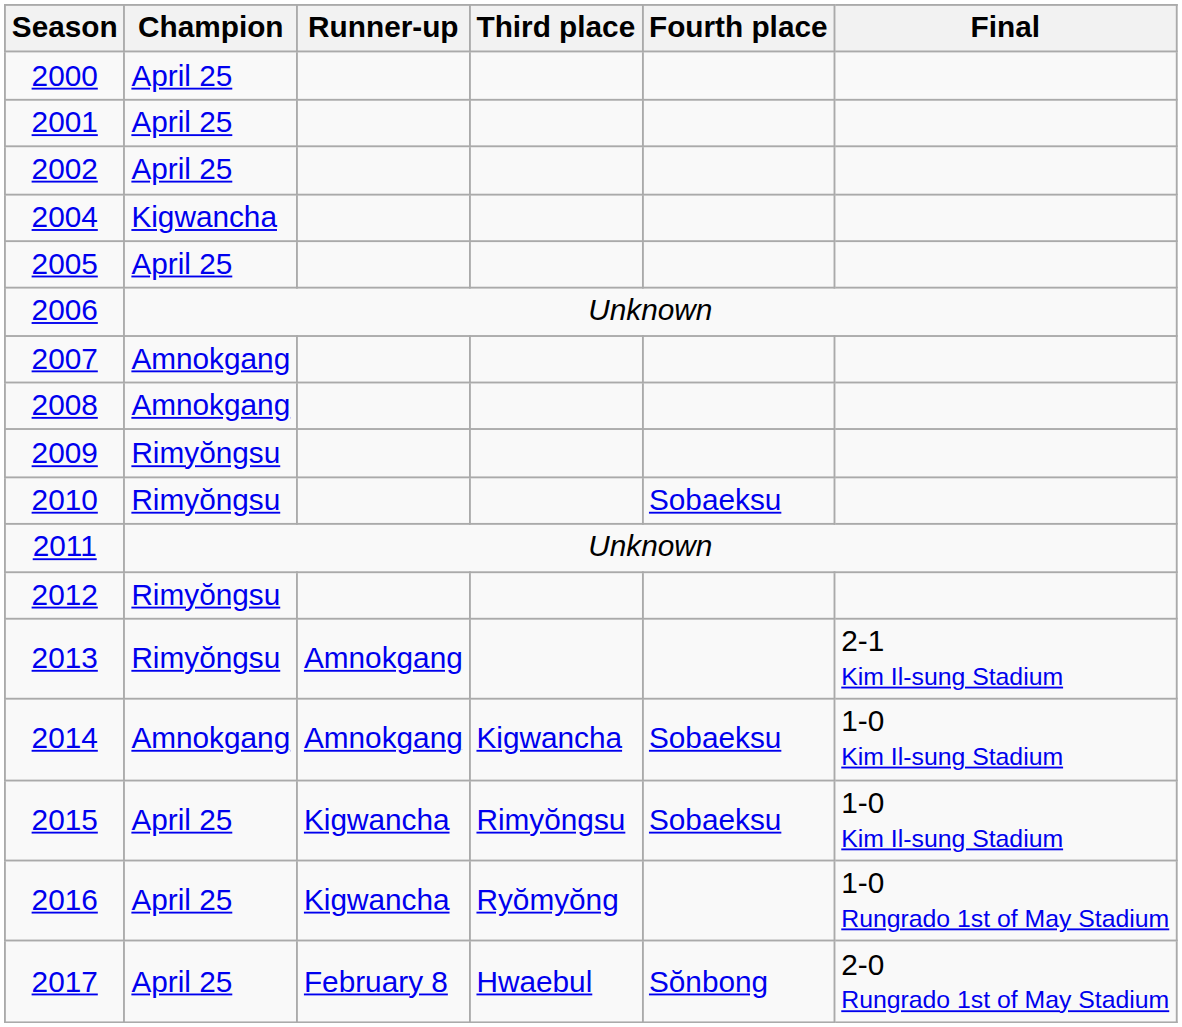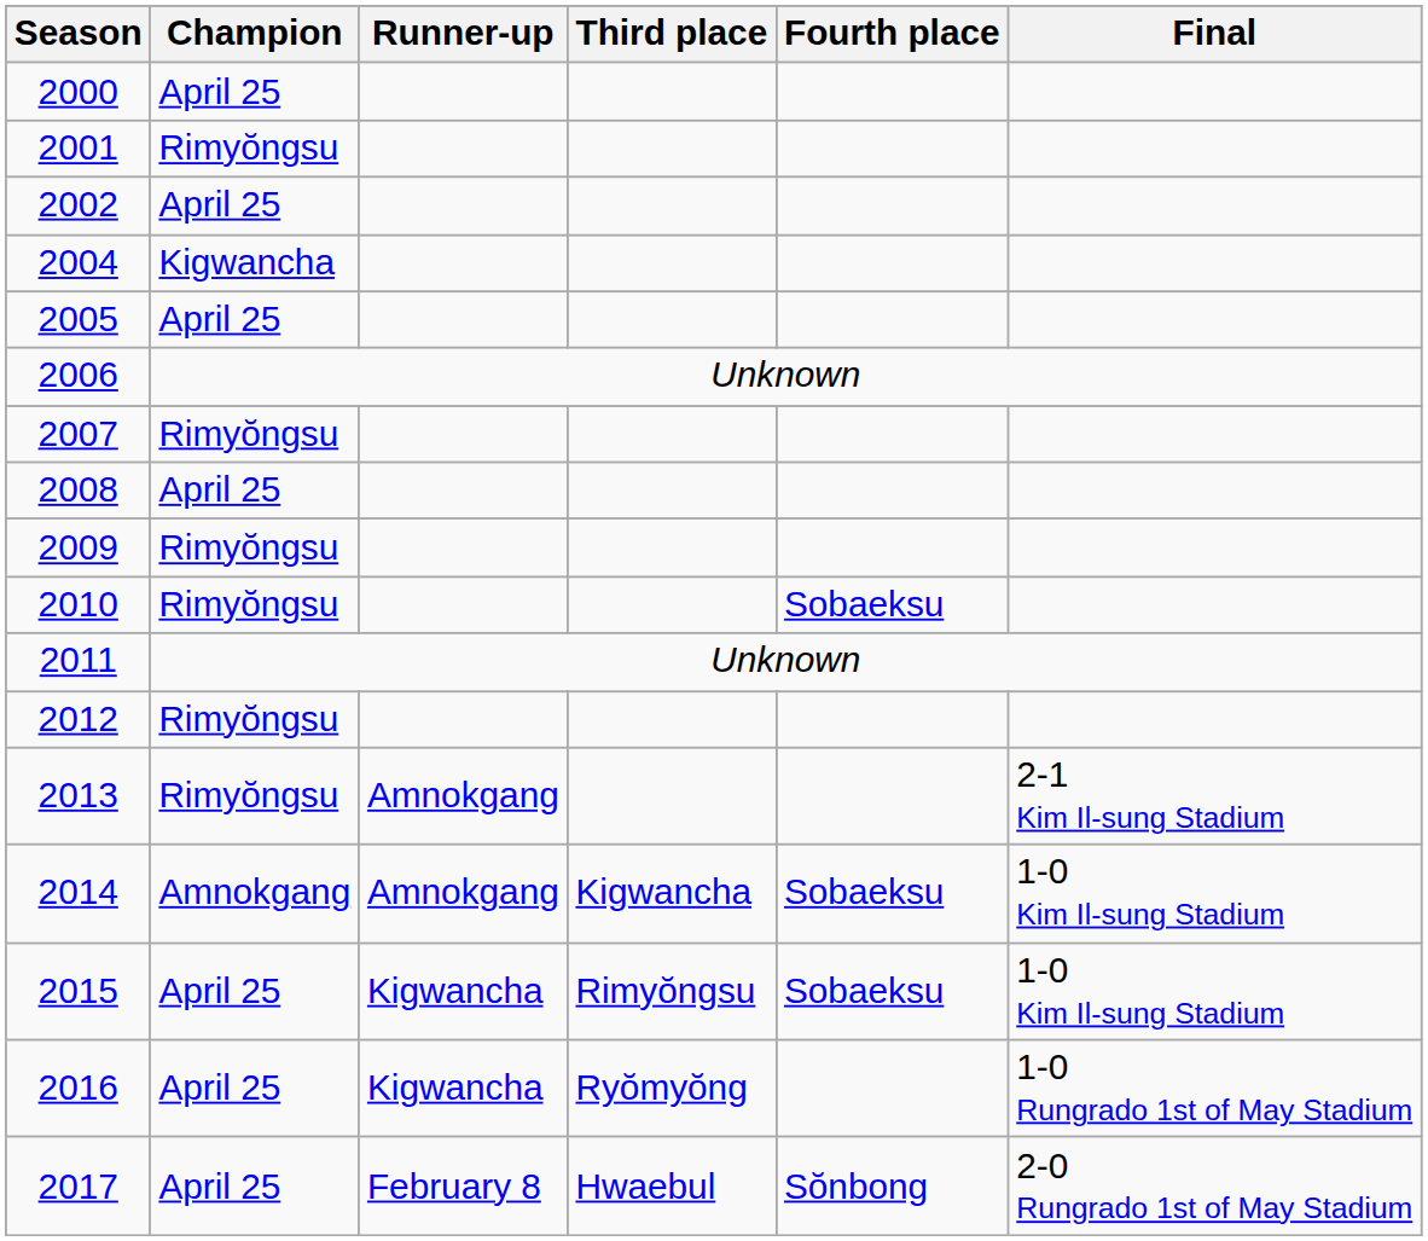 <table class="wikitable" style="text-align:left">
 <tr>
 <th>Season</th>
 <th>Champion</th>
 <th>Runner-up</th>
 <th>Third place</th>
 <th>Fourth place</th>
 <th>Final</th>
 </tr>
 <tr>
 <td style="text-align:center;"><a href='#'>2000</a></td>
 <td><a href='#'>April 25</a></td>
 <td></td>
 <td></td>
 <td></td>
 <td></td>
 </tr>
 <tr>
 <td style="text-align:center;"><a href='#'>2001</a></td>
-<td><a href='#'>April 25</a></td>
+<td><a href='#'>Rimyŏngsu</a></td>
 <td></td>
 <td></td>
 <td></td>
 <td></td>
 </tr>
 <tr>
 <td style="text-align:center;"><a href='#'>2002</a></td>
 <td><a href='#'>April 25</a></td>
 <td></td>
 <td></td>
 <td></td>
 <td></td>
 </tr>
 <tr>
 <td style="text-align:center"><a href='#'>2004</a></td>
 <td><a href='#'>Kigwancha</a></td>
 <td></td>
 <td></td>
 <td></td>
 <td></td>
 </tr>
 <tr>
 <td style="text-align:center"><a href='#'>2005</a></td>
 <td><a href='#'>April 25</a></td>
 <td></td>
 <td></td>
 <td></td>
 <td></td>
 </tr>
 <tr>
 <td style="text-align:center"><a href='#'>2006</a></td>
 <td colspan="5" align="center"><em>Unknown</em></td>
 </tr>
 <tr>
 <td style="text-align:center"><a href='#'>2007</a></td>
-<td><a href='#'>Amnokgang</a></td>
+<td><a href='#'>Rimyŏngsu</a></td>
 <td></td>
 <td></td>
 <td></td>
 <td></td>
 </tr>
 <tr>
 <td style="text-align:center"><a href='#'>2008</a></td>
-<td><a href='#'>Amnokgang</a></td>
+<td><a href='#'>April 25</a></td>
 <td></td>
 <td></td>
 <td></td>
 <td></td>
 </tr>
 <tr>
 <td style="text-align:center"><a href='#'>2009</a></td>
 <td><a href='#'>Rimyŏngsu</a></td>
 <td></td>
 <td></td>
 <td></td>
 <td></td>
 </tr>
 <tr>
 <td style="text-align:center"><a href='#'>2010</a></td>
 <td><a href='#'>Rimyŏngsu</a></td>
 <td></td>
 <td></td>
 <td><a href='#'>Sobaeksu</a></td>
 <td></td>
 </tr>
 <tr>
 <td style="text-align:center"><a href='#'>2011</a></td>
 <td colspan="5" align="center"><em>Unknown</em></td>
 </tr>
 <tr>
 <td style="text-align:center"><a href='#'>2012</a></td>
 <td><a href='#'>Rimyŏngsu</a></td>
 <td></td>
 <td></td>
 <td></td>
 <td></td>
 </tr>
 <tr>
 <td style="text-align:center"><a href='#'>2013</a></td>
 <td><a href='#'>Rimyŏngsu</a></td>
 <td><a href='#'>Amnokgang</a></td>
 <td></td>
 <td></td>
 <td>2-1<br><small><a href='#'>Kim Il-sung Stadium</a></small></td>
 </tr>
 <tr>
 <td style="text-align:center"><a href='#'>2014</a></td>
 <td><a href='#'>Amnokgang</a></td>
 <td><a href='#'>Amnokgang</a></td>
 <td><a href='#'>Kigwancha</a></td>
 <td><a href='#'>Sobaeksu</a></td>
 <td>1-0<br><small><a href='#'>Kim Il-sung Stadium</a></small></td>
 </tr>
 <tr>
 <td style="text-align:center"><a href='#'>2015</a></td>
 <td><a href='#'>April 25</a></td>
 <td><a href='#'>Kigwancha</a></td>
 <td><a href='#'>Rimyŏngsu</a></td>
 <td><a href='#'>Sobaeksu</a></td>
 <td>1-0<br><small><a href='#'>Kim Il-sung Stadium</a></small></td>
 </tr>
 <tr>
 <td style="text-align:center"><a href='#'>2016</a></td>
 <td><a href='#'>April 25</a></td>
 <td><a href='#'>Kigwancha</a></td>
 <td><a href='#'>Ryŏmyŏng</a></td>
 <td></td>
 <td>1-0<br><small><a href='#'>Rungrado 1st of May Stadium</a></small></td>
 </tr>
 <tr>
 <td style="text-align:center"><a href='#'>2017</a></td>
 <td><a href='#'>April 25</a></td>
 <td><a href='#'>February 8</a></td>
 <td><a href='#'>Hwaebul</a></td>
 <td><a href='#'>Sŏnbong</a></td>
 <td>2-0<br><small><a href='#'>Rungrado 1st of May Stadium</a></small></td>
 </tr>
 </table>
